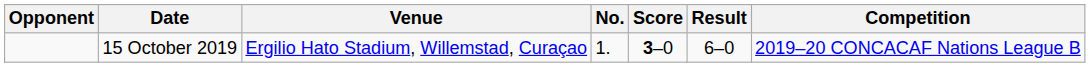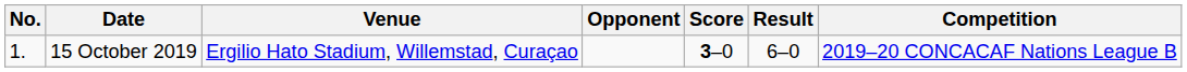 <table class="wikitable">
 <tr>
-<th>Opponent</th>
+<th>No.</th>
 <th>Date</th>
 <th>Venue</th>
-<th>No.</th>
+<th>Opponent</th>
 <th>Score</th>
 <th>Result</th>
 <th>Competition</th>
 </tr>
 <tr>
-<td></td>
+<td>1.</td>
 <td>15 October 2019</td>
 <td><a href='#'>Ergilio Hato Stadium</a>, <a href='#'>Willemstad</a>, <a href='#'>Curaçao</a></td>
-<td>1.</td>
+<td></td>
 <td align=center><strong>3</strong>–0</td>
 <td align=center>6–0</td>
 <td><a href='#'>2019–20 CONCACAF Nations League B</a></td>
 </tr>
 </table>
